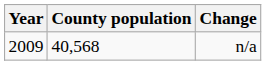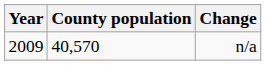 <table class="wikitable">
 <tr>
 <th>Year</th>
 <th>County population</th>
 <th>Change</th>
 </tr>
 <tr>
 <td>2009</td>
-<td>40,568</td>
+<td>40,570</td>
 <td align="right">n/a</td>
 </tr>
 </table>
